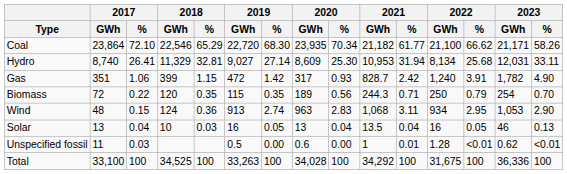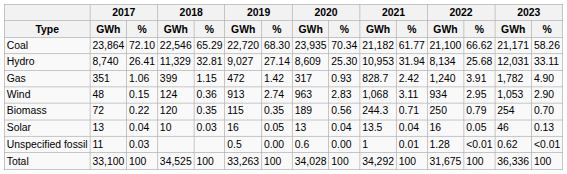 <table class="wikitable">
 <tr>
 <th></th>
 <th colspan="2">2017</th>
 <th colspan="2">2018</th>
 <th colspan="2">2019</th>
 <th colspan="2">2020</th>
 <th colspan="2">2021</th>
 <th colspan="2">2022</th>
 <th colspan="2">2023</th>
 </tr>
 <tr>
 <th>Type</th>
 <th>GWh</th>
 <th>%</th>
 <th>GWh</th>
 <th>%</th>
 <th>GWh</th>
 <th>%</th>
 <th>GWh</th>
 <th>%</th>
 <th>GWh</th>
 <th>%</th>
 <th>GWh</th>
 <th>%</th>
 <th>GWh</th>
 <th>%</th>
 </tr>
 <tr>
 <td>Coal</td>
 <td>23,864</td>
 <td>72.10</td>
 <td>22,546</td>
 <td>65.29</td>
 <td>22,720</td>
 <td>68.30</td>
 <td>23,935</td>
 <td>70.34</td>
 <td>21,182</td>
 <td>61.77</td>
 <td>21,100</td>
 <td>66.62</td>
 <td>21,171</td>
 <td>58.26</td>
 </tr>
 <tr>
 <td>Hydro</td>
 <td>8,740</td>
 <td>26.41</td>
 <td>11,329</td>
 <td>32.81</td>
 <td>9,027</td>
 <td>27.14</td>
 <td>8,609</td>
 <td>25.30</td>
 <td>10,953</td>
 <td>31.94</td>
 <td>8,134</td>
 <td>25.68</td>
 <td>12,031</td>
 <td>33.11</td>
 </tr>
 <tr>
 <td>Gas</td>
 <td>351</td>
 <td>1.06</td>
 <td>399</td>
 <td>1.15</td>
 <td>472</td>
 <td>1.42</td>
 <td>317</td>
 <td>0.93</td>
 <td>828.7</td>
 <td>2.42</td>
 <td>1,240</td>
 <td>3.91</td>
 <td>1,782</td>
 <td>4.90</td>
 </tr>
 <tr>
+<td>Wind</td>
+<td>48</td>
+<td>0.15</td>
+<td>124</td>
+<td>0.36</td>
+<td>913</td>
+<td>2.74</td>
+<td>963</td>
+<td>2.83</td>
+<td>1,068</td>
+<td>3.11</td>
+<td>934</td>
+<td>2.95</td>
+<td>1,053</td>
+<td>2.90</td>
+</tr>
+<tr>
 <td>Biomass</td>
 <td>72</td>
 <td>0.22</td>
 <td>120</td>
 <td>0.35</td>
 <td>115</td>
 <td>0.35</td>
 <td>189</td>
 <td>0.56</td>
 <td>244.3</td>
 <td>0.71</td>
 <td>250</td>
 <td>0.79</td>
 <td>254</td>
 <td>0.70</td>
-</tr>
-<tr>
-<td>Wind</td>
-<td>48</td>
-<td>0.15</td>
-<td>124</td>
-<td>0.36</td>
-<td>913</td>
-<td>2.74</td>
-<td>963</td>
-<td>2.83</td>
-<td>1,068</td>
-<td>3.11</td>
-<td>934</td>
-<td>2.95</td>
-<td>1,053</td>
-<td>2.90</td>
 </tr>
 <tr>
 <td>Solar</td>
 <td>13</td>
 <td>0.04</td>
 <td>10</td>
 <td>0.03</td>
 <td>16</td>
 <td>0.05</td>
 <td>13</td>
 <td>0.04</td>
 <td>13.5</td>
 <td>0.04</td>
 <td>16</td>
 <td>0.05</td>
 <td>46</td>
 <td>0.13</td>
 </tr>
 <tr>
 <td>Unspecified fossil</td>
 <td>11</td>
 <td>0.03</td>
 <td></td>
 <td></td>
 <td>0.5</td>
 <td>0.00</td>
 <td>0.6</td>
 <td>0.00</td>
 <td>1</td>
 <td>0.01</td>
 <td>1.28</td>
 <td><0.01</td>
 <td>0.62</td>
 <td><0.01</td>
 </tr>
 <tr>
 <td>Total</td>
 <td>33,100</td>
 <td>100</td>
 <td>34,525</td>
 <td>100</td>
 <td>33,263</td>
 <td>100</td>
 <td>34,028</td>
 <td>100</td>
 <td>34,292</td>
 <td>100</td>
 <td>31,675</td>
 <td>100</td>
 <td>36,336</td>
 <td>100</td>
 </tr>
 </table>
